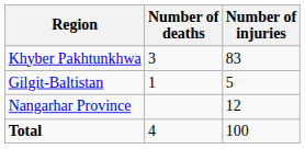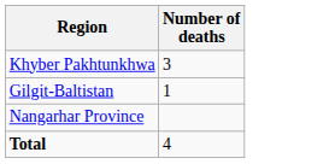 <table class="wikitable sortable floatright">
 <tr>
 <th>Region</th>
 <th>Number of<br>deaths</th>
-<th>Number of<br>injuries</th>
 </tr>
 <tr valign=top>
 <td> <a href='#'>Khyber Pakhtunkhwa</a></td>
 <td>3</td>
-<td>83</td>
 </tr>
 <tr valign=top>
 <td> <a href='#'>Gilgit-Baltistan</a></td>
 <td>1</td>
-<td>5</td>
 </tr>
 <tr valign=top>
 <td> <a href='#'>Nangarhar Province</a></td>
 <td></td>
-<td>12</td>
 </tr>
 <tr valign=top>
 <td><strong>Total</strong></td>
 <td>4</td>
-<td>100</td>
 </tr>
 </table>
